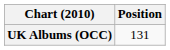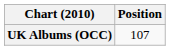 <table class="wikitable plainrowheaders" style="text-align:center">
 <tr>
 <th scope="col">Chart (2010)</th>
 <th scope="col">Position</th>
 </tr>
 <tr>
 <th scope="row">UK Albums (OCC)</th>
-<td>131</td>
+<td>107</td>
 </tr>
 </table>
